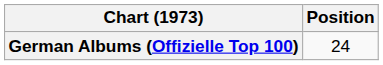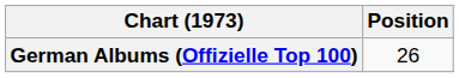 <table class="wikitable plainrowheaders" style="text-align:center">
 <tr>
 <th scope="col">Chart (1973)</th>
 <th scope="col">Position</th>
 </tr>
 <tr>
 <th scope="row">German Albums (<a href='#'>Offizielle Top 100</a>)</th>
-<td>24</td>
+<td>26</td>
 </tr>
 </table>
